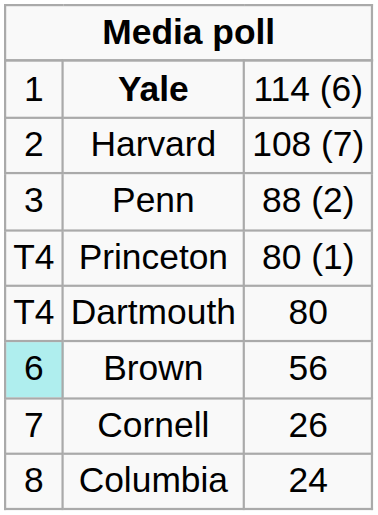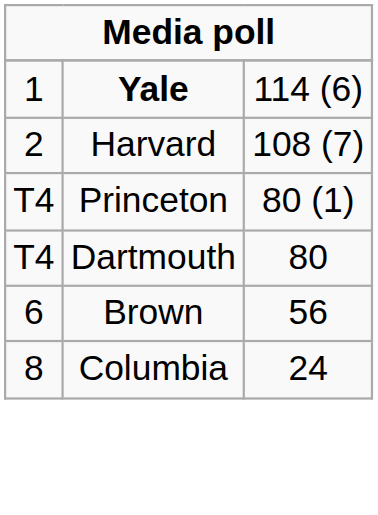 <table class="wikitable">
 <tr align="center">
 <td align="center" Colspan="3"><strong>Media poll</strong></td>
 </tr>
 <tr align="center">
 </tr>
 <tr align="center">
 <td>1</td>
 <td><strong>Yale</strong></td>
 <td>114 (6)</td>
 </tr>
 <tr align="center">
 <td>2</td>
 <td>Harvard</td>
 <td>108 (7)</td>
 </tr>
 <tr align="center">
-<td>3</td>
-<td>Penn</td>
-<td>88 (2)</td>
-</tr>
-<tr align="center">
 <td>T4</td>
 <td>Princeton</td>
 <td>80 (1)</td>
 </tr>
 <tr align="center">
 <td>T4</td>
 <td>Dartmouth</td>
 <td>80</td>
 </tr>
 <tr align="center">
-<td style="background: paleturquoise;">6</td>
+<td>6</td>
 <td>Brown</td>
 <td>56</td>
-</tr>
-<tr align="center">
-<td>7</td>
-<td>Cornell</td>
-<td>26</td>
 </tr>
 <tr align="center">
 <td>8</td>
 <td>Columbia</td>
 <td>24</td>
 </tr>
 </table>
